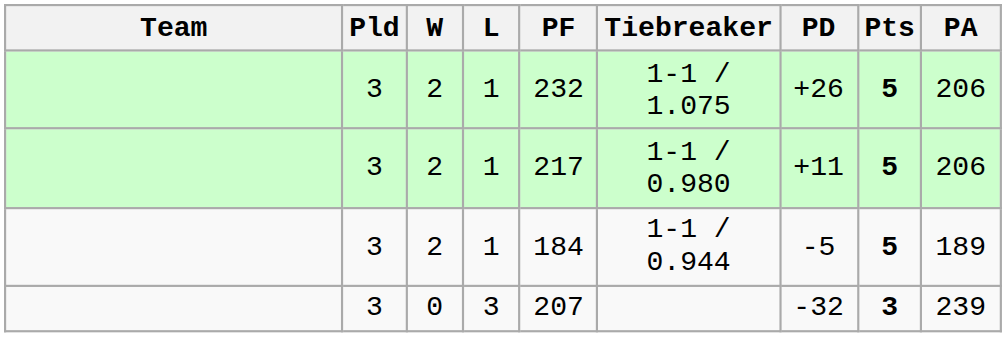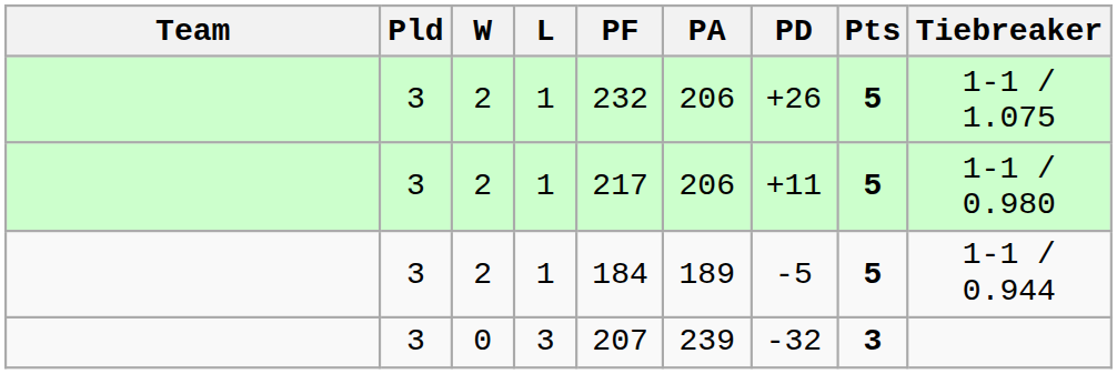 <table class="wikitable" style="text-align:center;">
 <tr>
 <th width=150>Team</th>
 <th width=20>Pld</th>
 <th width=20>W</th>
 <th width=20>L</th>
 <th width=30>PF</th>
-<th width=50>Tiebreaker</th>
+<th width=30>PA</th>
 <th width=30>PD</th>
 <th width=20>Pts</th>
-<th width=30>PA</th>
+<th width=50>Tiebreaker</th>
 </tr>
 <tr bgcolor="#ccffcc">
 <td align="left"></td>
 <td>3</td>
 <td>2</td>
 <td>1</td>
 <td>232</td>
-<td>1-1 / 1.075</td>
+<td>206</td>
 <td>+26</td>
 <td><strong>5</strong></td>
-<td>206</td>
+<td>1-1 / 1.075</td>
 </tr>
 <tr bgcolor="#ccffcc">
 <td align="left"></td>
 <td>3</td>
 <td>2</td>
 <td>1</td>
 <td>217</td>
-<td>1-1 / 0.980</td>
+<td>206</td>
 <td>+11</td>
 <td><strong>5</strong></td>
-<td>206</td>
+<td>1-1 / 0.980</td>
 </tr>
 <tr>
 <td align="left"></td>
 <td>3</td>
 <td>2</td>
 <td>1</td>
 <td>184</td>
-<td>1-1 / 0.944</td>
+<td>189</td>
 <td>-5</td>
 <td><strong>5</strong></td>
-<td>189</td>
+<td>1-1 / 0.944</td>
 </tr>
 <tr>
 <td align="left"></td>
 <td>3</td>
 <td>0</td>
 <td>3</td>
 <td>207</td>
-<td></td>
+<td>239</td>
 <td>-32</td>
 <td><strong>3</strong></td>
-<td>239</td>
+<td></td>
 </tr>
 </table>
